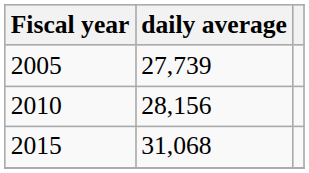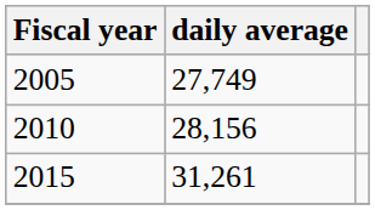 <table class="wikitable">
 <tr>
 <th>Fiscal year</th>
 <th>daily average</th>
 <th></th>
 </tr>
 <tr>
 <td>2005</td>
-<td>27,739</td>
+<td>27,749</td>
 <td></td>
 </tr>
 <tr>
 <td>2010</td>
 <td>28,156</td>
 <td></td>
 </tr>
 <tr>
 <td>2015</td>
-<td>31,068</td>
+<td>31,261</td>
 <td></td>
 </tr>
 <tr>
 </tr>
 </table>
